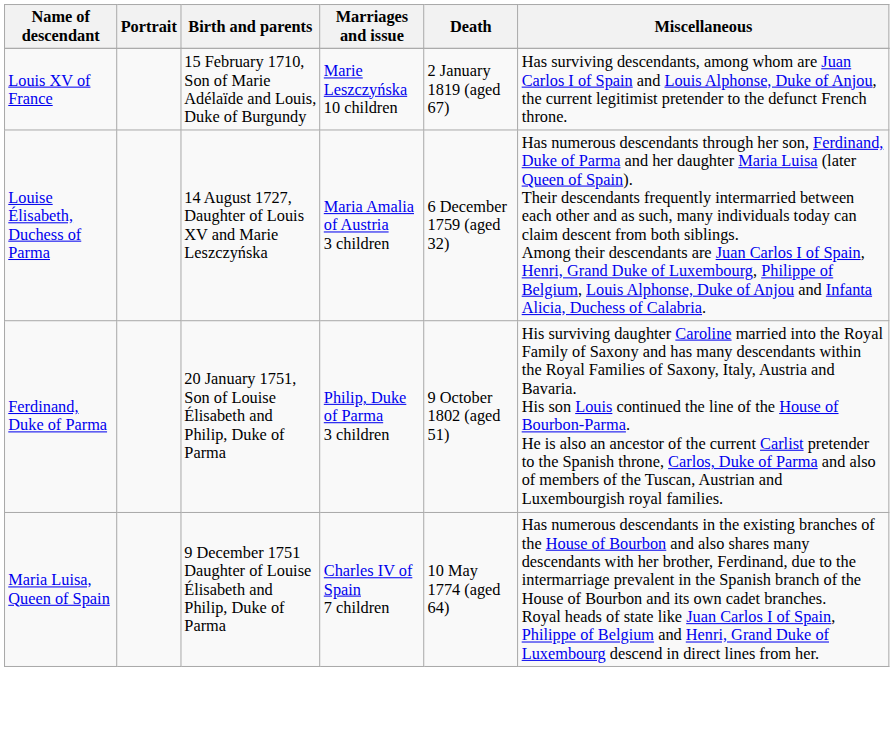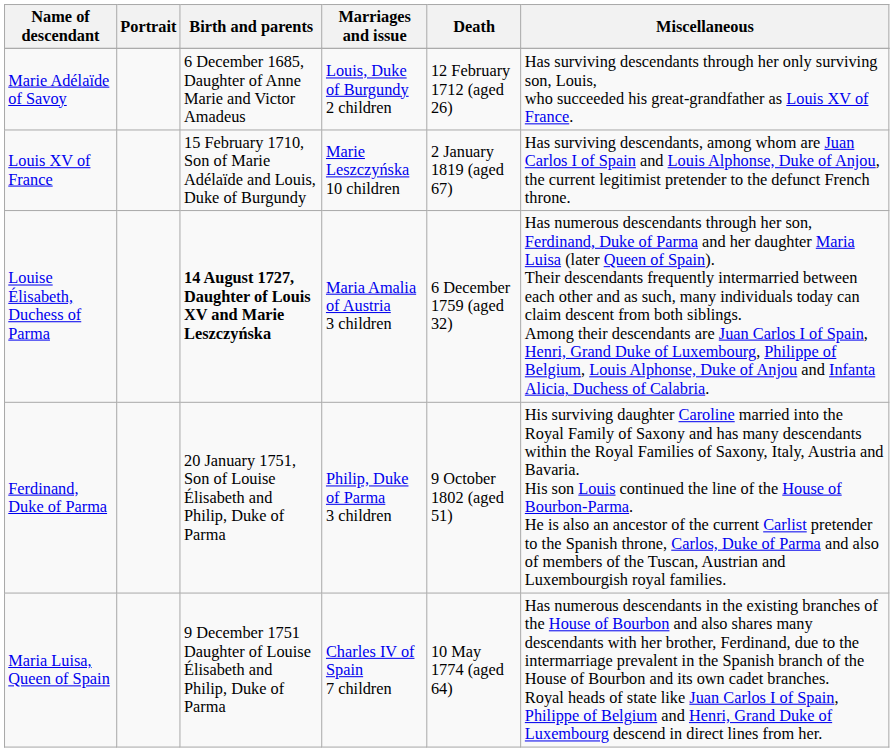 <table class="wikitable">
 <tr ->
 <th>Name of descendant</th>
 <th>Portrait</th>
 <th>Birth and parents</th>
 <th>Marriages and issue</th>
 <th>Death</th>
 <th>Miscellaneous</th>
 </tr>
 <tr ->
 </tr>
 <tr>
+<td><a href='#'>Marie Adélaïde of Savoy</a></td>
+<td></td>
+<td>6 December 1685,<br>Daughter of Anne Marie and Victor Amadeus</td>
+<td><a href='#'>Louis, Duke of Burgundy</a><br>2 children</td>
+<td>12 February 1712 (aged 26)</td>
+<td>Has surviving descendants through her only surviving son, Louis,<br>who succeeded his great-grandfather as <a href='#'>Louis XV of France</a>.</td>
+</tr>
+<tr>
 <td><a href='#'>Louis XV of France</a></td>
 <td></td>
 <td>15 February 1710,<br>Son of Marie Adélaïde and Louis, Duke of Burgundy</td>
 <td><a href='#'>Marie Leszczyńska</a><br>10 children</td>
 <td>2 January 1819 (aged 67)</td>
 <td>Has surviving descendants, among whom are <a href='#'>Juan Carlos I of Spain</a> and <a href='#'>Louis Alphonse, Duke of Anjou</a>,<br>the current legitimist pretender to the defunct French throne.</td>
 </tr>
 <tr>
 <td><a href='#'>Louise Élisabeth, Duchess of Parma</a></td>
 <td></td>
-<td>14 August 1727,<br>Daughter of Louis XV and Marie Leszczyńska</td>
+<td><strong>14 August 1727,<br>Daughter of Louis XV and Marie Leszczyńska</strong></td>
 <td><a href='#'>Maria Amalia of Austria</a><br>3 children</td>
 <td>6 December 1759 (aged 32)</td>
 <td>Has numerous descendants through her son, <a href='#'>Ferdinand, Duke of Parma</a> and her daughter <a href='#'>Maria Luisa</a> (later <a href='#'>Queen of Spain</a>).<br>Their descendants frequently intermarried between each other and as such, many individuals today can claim descent from both siblings.<br>Among their descendants are <a href='#'>Juan Carlos I of Spain</a>, <a href='#'>Henri, Grand Duke of Luxembourg</a>, <a href='#'>Philippe of Belgium</a>, <a href='#'>Louis Alphonse, Duke of Anjou</a> and <a href='#'>Infanta Alicia, Duchess of Calabria</a>.</td>
 </tr>
 <tr>
 <td><a href='#'>Ferdinand, Duke of Parma</a></td>
 <td></td>
 <td>20 January 1751,<br>Son of Louise Élisabeth and Philip, Duke of Parma</td>
 <td><a href='#'>Philip, Duke of Parma</a><br>3 children</td>
 <td>9 October 1802 (aged 51)</td>
 <td>His surviving daughter <a href='#'>Caroline</a> married into the Royal Family of Saxony and has many descendants within the Royal Families of Saxony, Italy, Austria and Bavaria.<br>His son <a href='#'>Louis</a> continued the line of the <a href='#'>House of Bourbon-Parma</a>.<br>He is also an ancestor of the current <a href='#'>Carlist</a> pretender to the Spanish throne, <a href='#'>Carlos, Duke of Parma</a> and also of members of the Tuscan, Austrian and Luxembourgish royal families.</td>
 </tr>
 <tr>
 <td><a href='#'>Maria Luisa, Queen of Spain</a></td>
 <td></td>
 <td>9 December 1751<br>Daughter of Louise Élisabeth and Philip, Duke of Parma</td>
 <td><a href='#'>Charles IV of Spain</a><br>7 children</td>
 <td>10 May 1774 (aged 64)</td>
 <td>Has numerous descendants in the existing branches of the <a href='#'>House of Bourbon</a> and also shares many descendants with her brother, Ferdinand, due to the intermarriage prevalent in the Spanish branch of the House of Bourbon and its own cadet branches.<br>Royal heads of state like <a href='#'>Juan Carlos I of Spain</a>, <a href='#'>Philippe of Belgium</a> and <a href='#'>Henri, Grand Duke of Luxembourg</a> descend in direct lines from her.</td>
 </tr>
 </table>
